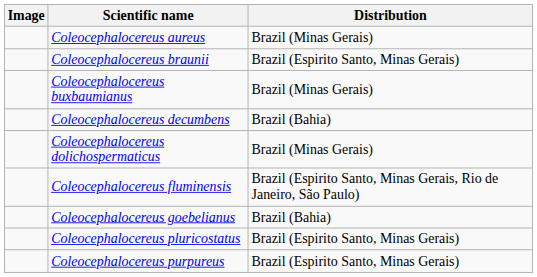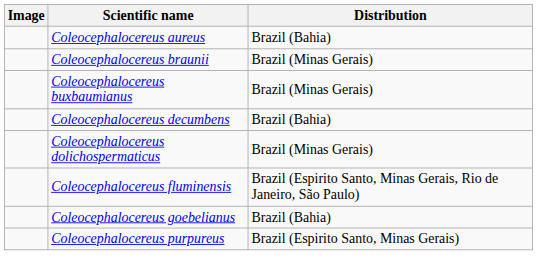 <table class="wikitable collapsible">
 <tr>
 <th>Image</th>
 <th>Scientific name</th>
 <th>Distribution</th>
 </tr>
 <tr>
 <td></td>
 <td><em><a href='#'>Coleocephalocereus aureus</a></em> </td>
-<td>Brazil (Minas Gerais)</td>
+<td>Brazil (Bahia)</td>
 </tr>
 <tr>
 <td></td>
 <td><em><a href='#'>Coleocephalocereus braunii</a></em> </td>
-<td>Brazil (Espirito Santo, Minas Gerais)</td>
+<td>Brazil (Minas Gerais)</td>
 </tr>
 <tr>
 <td></td>
 <td><em><a href='#'>Coleocephalocereus buxbaumianus</a></em> </td>
 <td>Brazil (Minas Gerais)</td>
 </tr>
 <tr>
 <td></td>
 <td><em><a href='#'>Coleocephalocereus decumbens</a></em>  </td>
 <td>Brazil (Bahia)</td>
 </tr>
 <tr>
 <td></td>
 <td><em><a href='#'>Coleocephalocereus dolichospermaticus</a></em> </td>
 <td>Brazil (Minas Gerais)</td>
 </tr>
 <tr>
 <td></td>
 <td><em><a href='#'>Coleocephalocereus fluminensis</a></em> </td>
 <td>Brazil (Espirito Santo, Minas Gerais, Rio de Janeiro, São Paulo)</td>
 </tr>
 <tr>
 <td></td>
 <td><em><a href='#'>Coleocephalocereus goebelianus</a></em> </td>
 <td>Brazil (Bahia)</td>
 </tr>
 <tr>
 <td></td>
-<td><em><a href='#'>Coleocephalocereus pluricostatus</a></em> </td>
-<td>Brazil (Espirito Santo, Minas Gerais)</td>
-</tr>
-<tr>
-<td></td>
 <td><em><a href='#'>Coleocephalocereus purpureus</a></em> </td>
 <td>Brazil (Espirito Santo, Minas Gerais)</td>
 </tr>
 </table>
